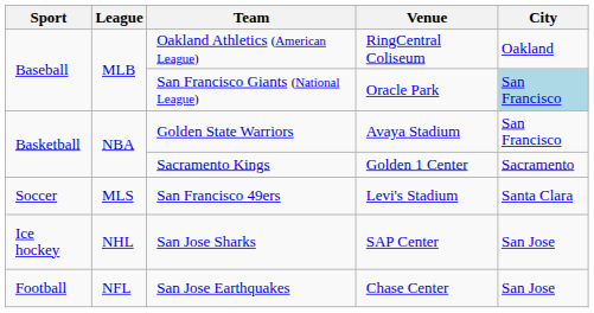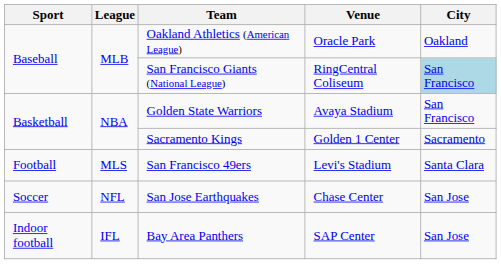 <table class="wikitable">
 <tr>
 <th>Sport</th>
 <th>League</th>
 <th>Team</th>
 <th>Venue</th>
 <th>City</th>
 </tr>
 <tr>
 <td rowspan=2 style="padding:0 10px;"><a href='#'>Baseball</a></td>
 <td rowspan=2 style="padding:0 10px;"><a href='#'>MLB</a></td>
 <td style="padding:2px 10px 2px 10px;"><a href='#'>Oakland Athletics</a> <small>(<a href='#'>American League</a>)</small></td>
-<td style="padding:2px 10px 2px 10px;"><a href='#'>RingCentral Coliseum</a></td>
+<td style="padding:2px 10px 2px 10px;"><a href='#'>Oracle Park</a></td>
 <td><a href='#'>Oakland</a></td>
 </tr>
 <tr>
 <td style="padding:2px 10px 2px 10px;"><a href='#'>San Francisco Giants</a> <small>(<a href='#'>National League</a>)</small></td>
-<td style="padding:2px 10px 2px 10px;"><a href='#'>Oracle Park</a></td>
+<td style="padding:2px 10px 2px 10px;"><a href='#'>RingCentral Coliseum</a></td>
 <td style="background: lightblue;"><a href='#'>San Francisco</a></td>
 </tr>
 <tr>
 <td rowspan=2 style="padding:0 10px;"><a href='#'>Basketball</a></td>
 <td rowspan=2 style="padding:0 10px;"><a href='#'>NBA</a></td>
 <td style="padding:2px 10px 2px 10px;"><a href='#'>Golden State Warriors</a></td>
 <td style="padding:10px;"><a href='#'>Avaya Stadium</a></td>
 <td><a href='#'>San Francisco</a></td>
 </tr>
 <tr>
 <td style="padding:2px 10px 2px 10px;"><a href='#'>Sacramento Kings</a></td>
 <td style="padding:2px 10px 2px 10px;"><a href='#'>Golden 1 Center</a></td>
 <td><a href='#'>Sacramento</a></td>
 </tr>
 <tr>
-<td style="padding:10px;"><a href='#'>Soccer</a></td>
+<td style="padding:10px;"><a href='#'>Football</a></td>
 <td style="padding:10px;"><a href='#'>MLS</a></td>
 <td style="padding:10px;"><a href='#'>San Francisco 49ers</a></td>
 <td style="padding:10px;"><a href='#'>Levi's Stadium</a></td>
 <td><a href='#'>Santa Clara</a></td>
 </tr>
 <tr>
-<td style="padding:10px;"><a href='#'>Ice hockey</a></td>
-<td style="padding:10px;"><a href='#'>NHL</a></td>
-<td style="padding:10px;"><a href='#'>San Jose Sharks</a></td>
-<td style="padding:10px;"><a href='#'>SAP Center</a></td>
-<td><a href='#'>San Jose</a></td>
-</tr>
-<tr>
-<td style="padding:10px;"><a href='#'>Football</a></td>
+<td style="padding:10px;"><a href='#'>Soccer</a></td>
 <td style="padding:10px;"><a href='#'>NFL</a></td>
 <td style="padding:10px;"><a href='#'>San Jose Earthquakes</a></td>
 <td style="padding:2px 10px 2px 10px;"><a href='#'>Chase Center</a></td>
 <td><a href='#'>San Jose</a></td>
 </tr>
+<tr>
+<td style="padding:10px;"><a href='#'>Indoor football</a></td>
+<td style="padding:10px;"><a href='#'>IFL</a></td>
+<td style="padding:10px;"><a href='#'>Bay Area Panthers</a></td>
+<td style="padding:10px;"><a href='#'>SAP Center</a></td>
+<td><a href='#'>San Jose</a></td>
+</tr>
 </table>
